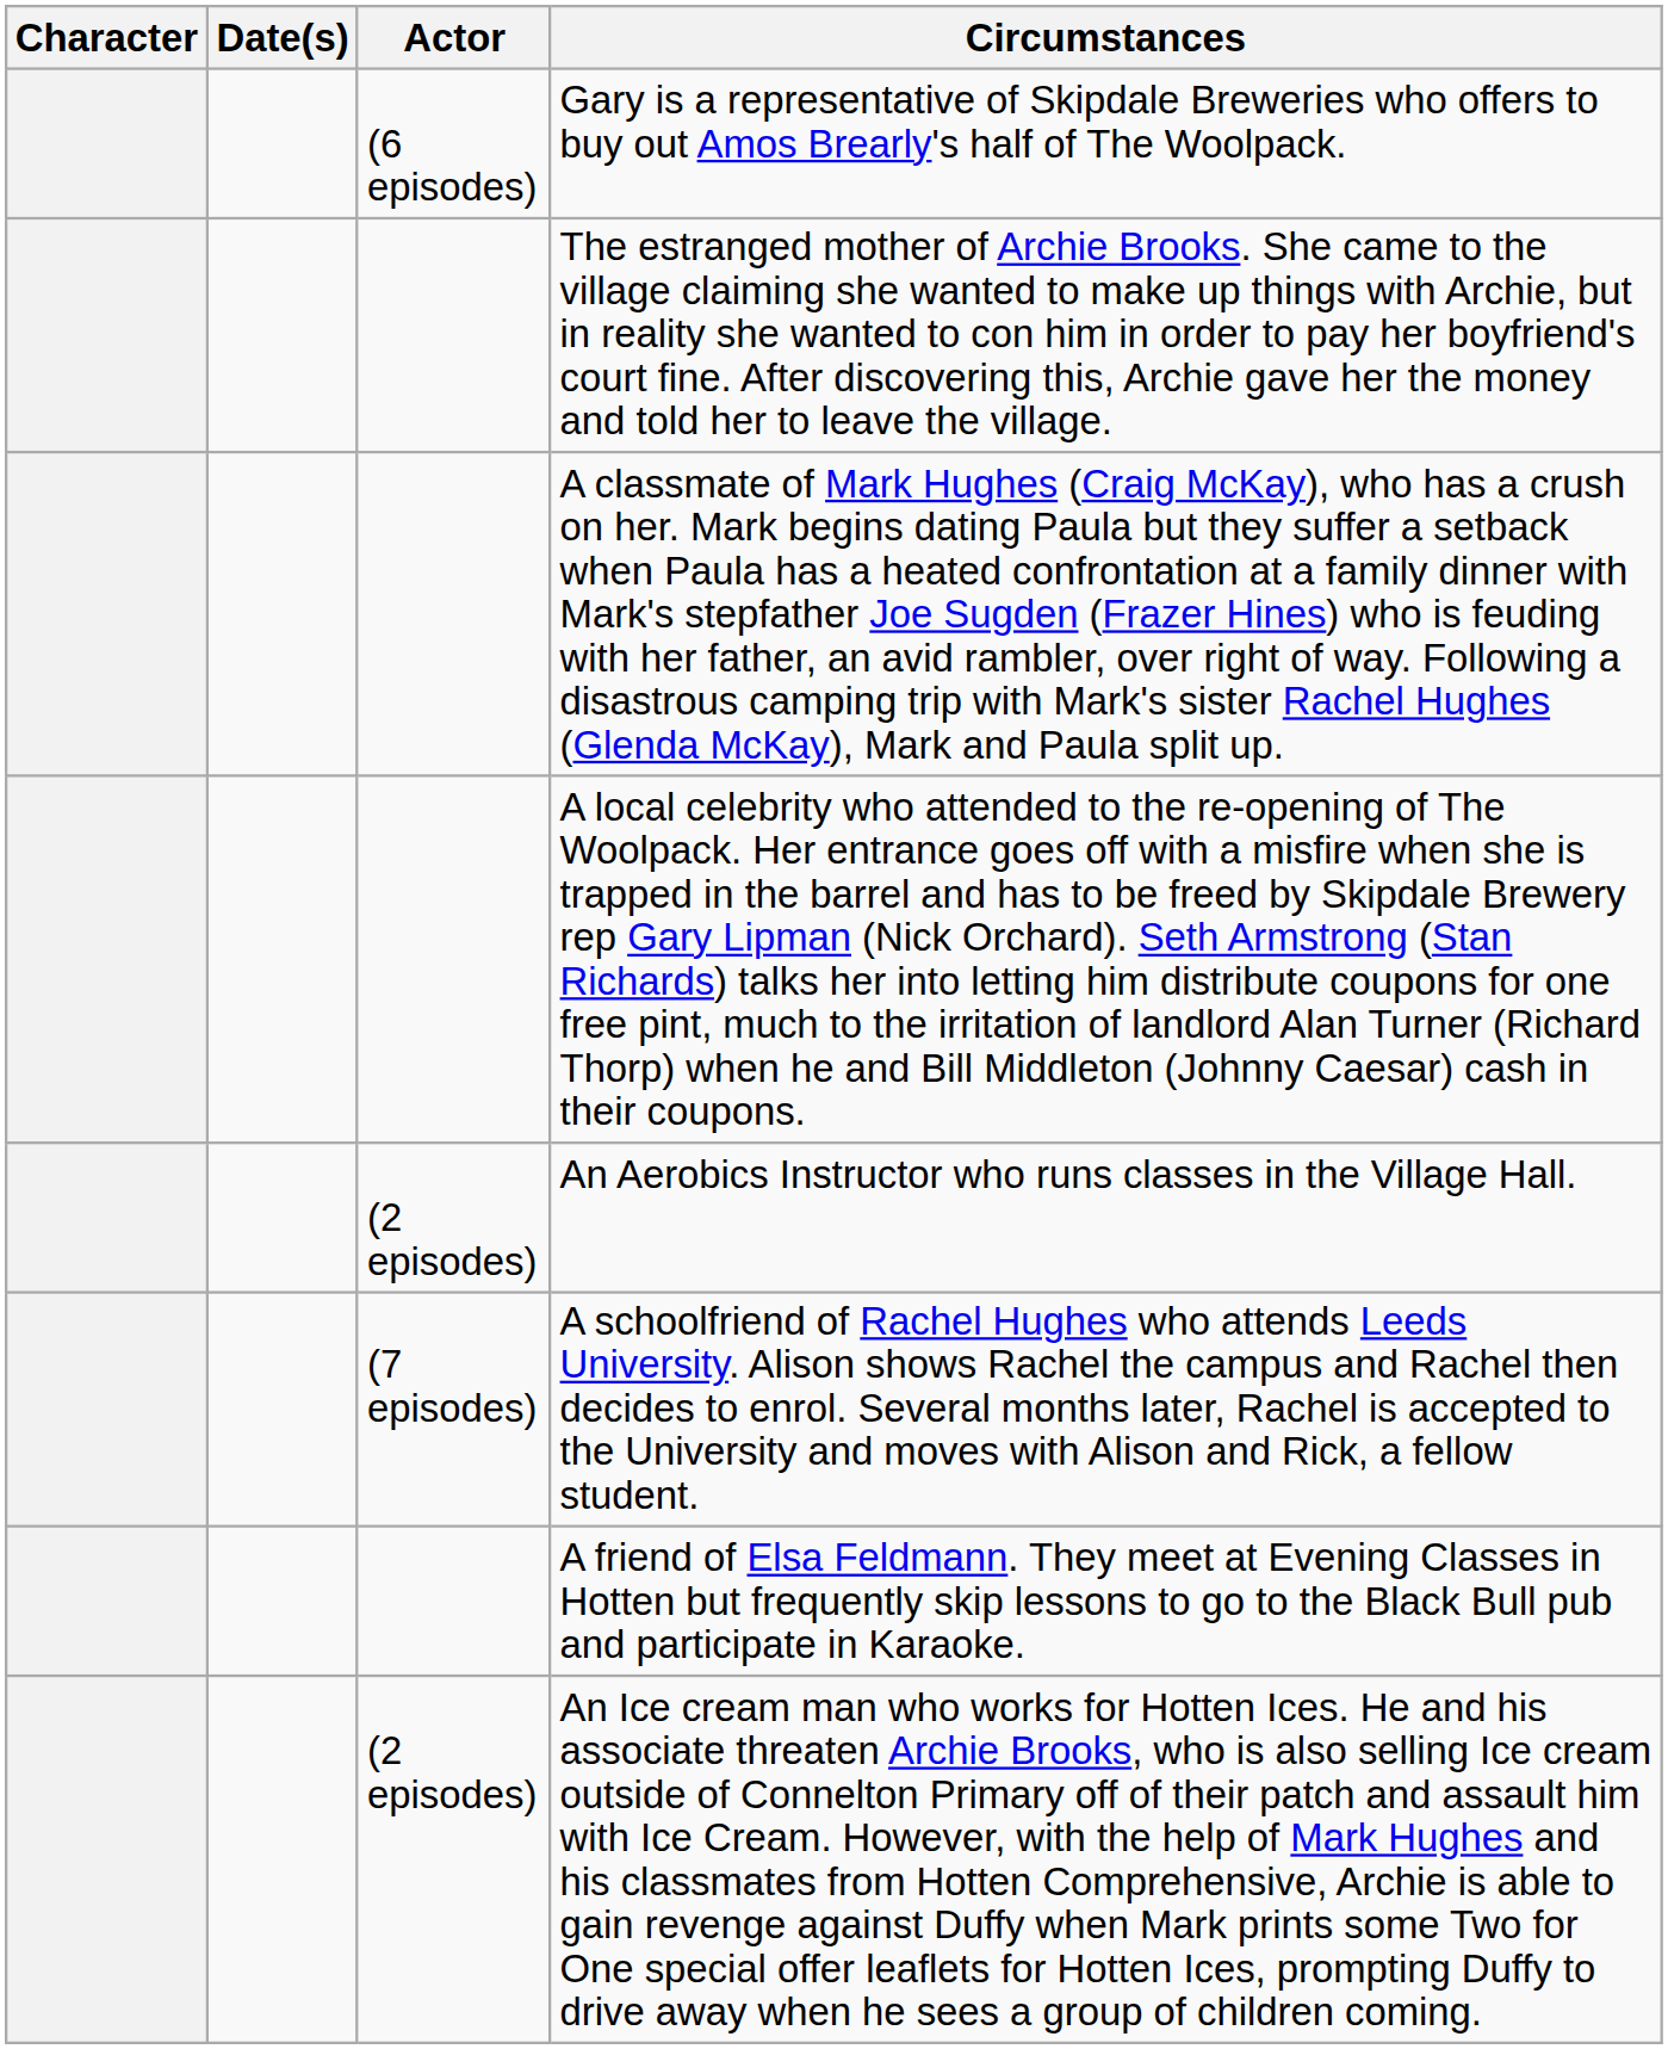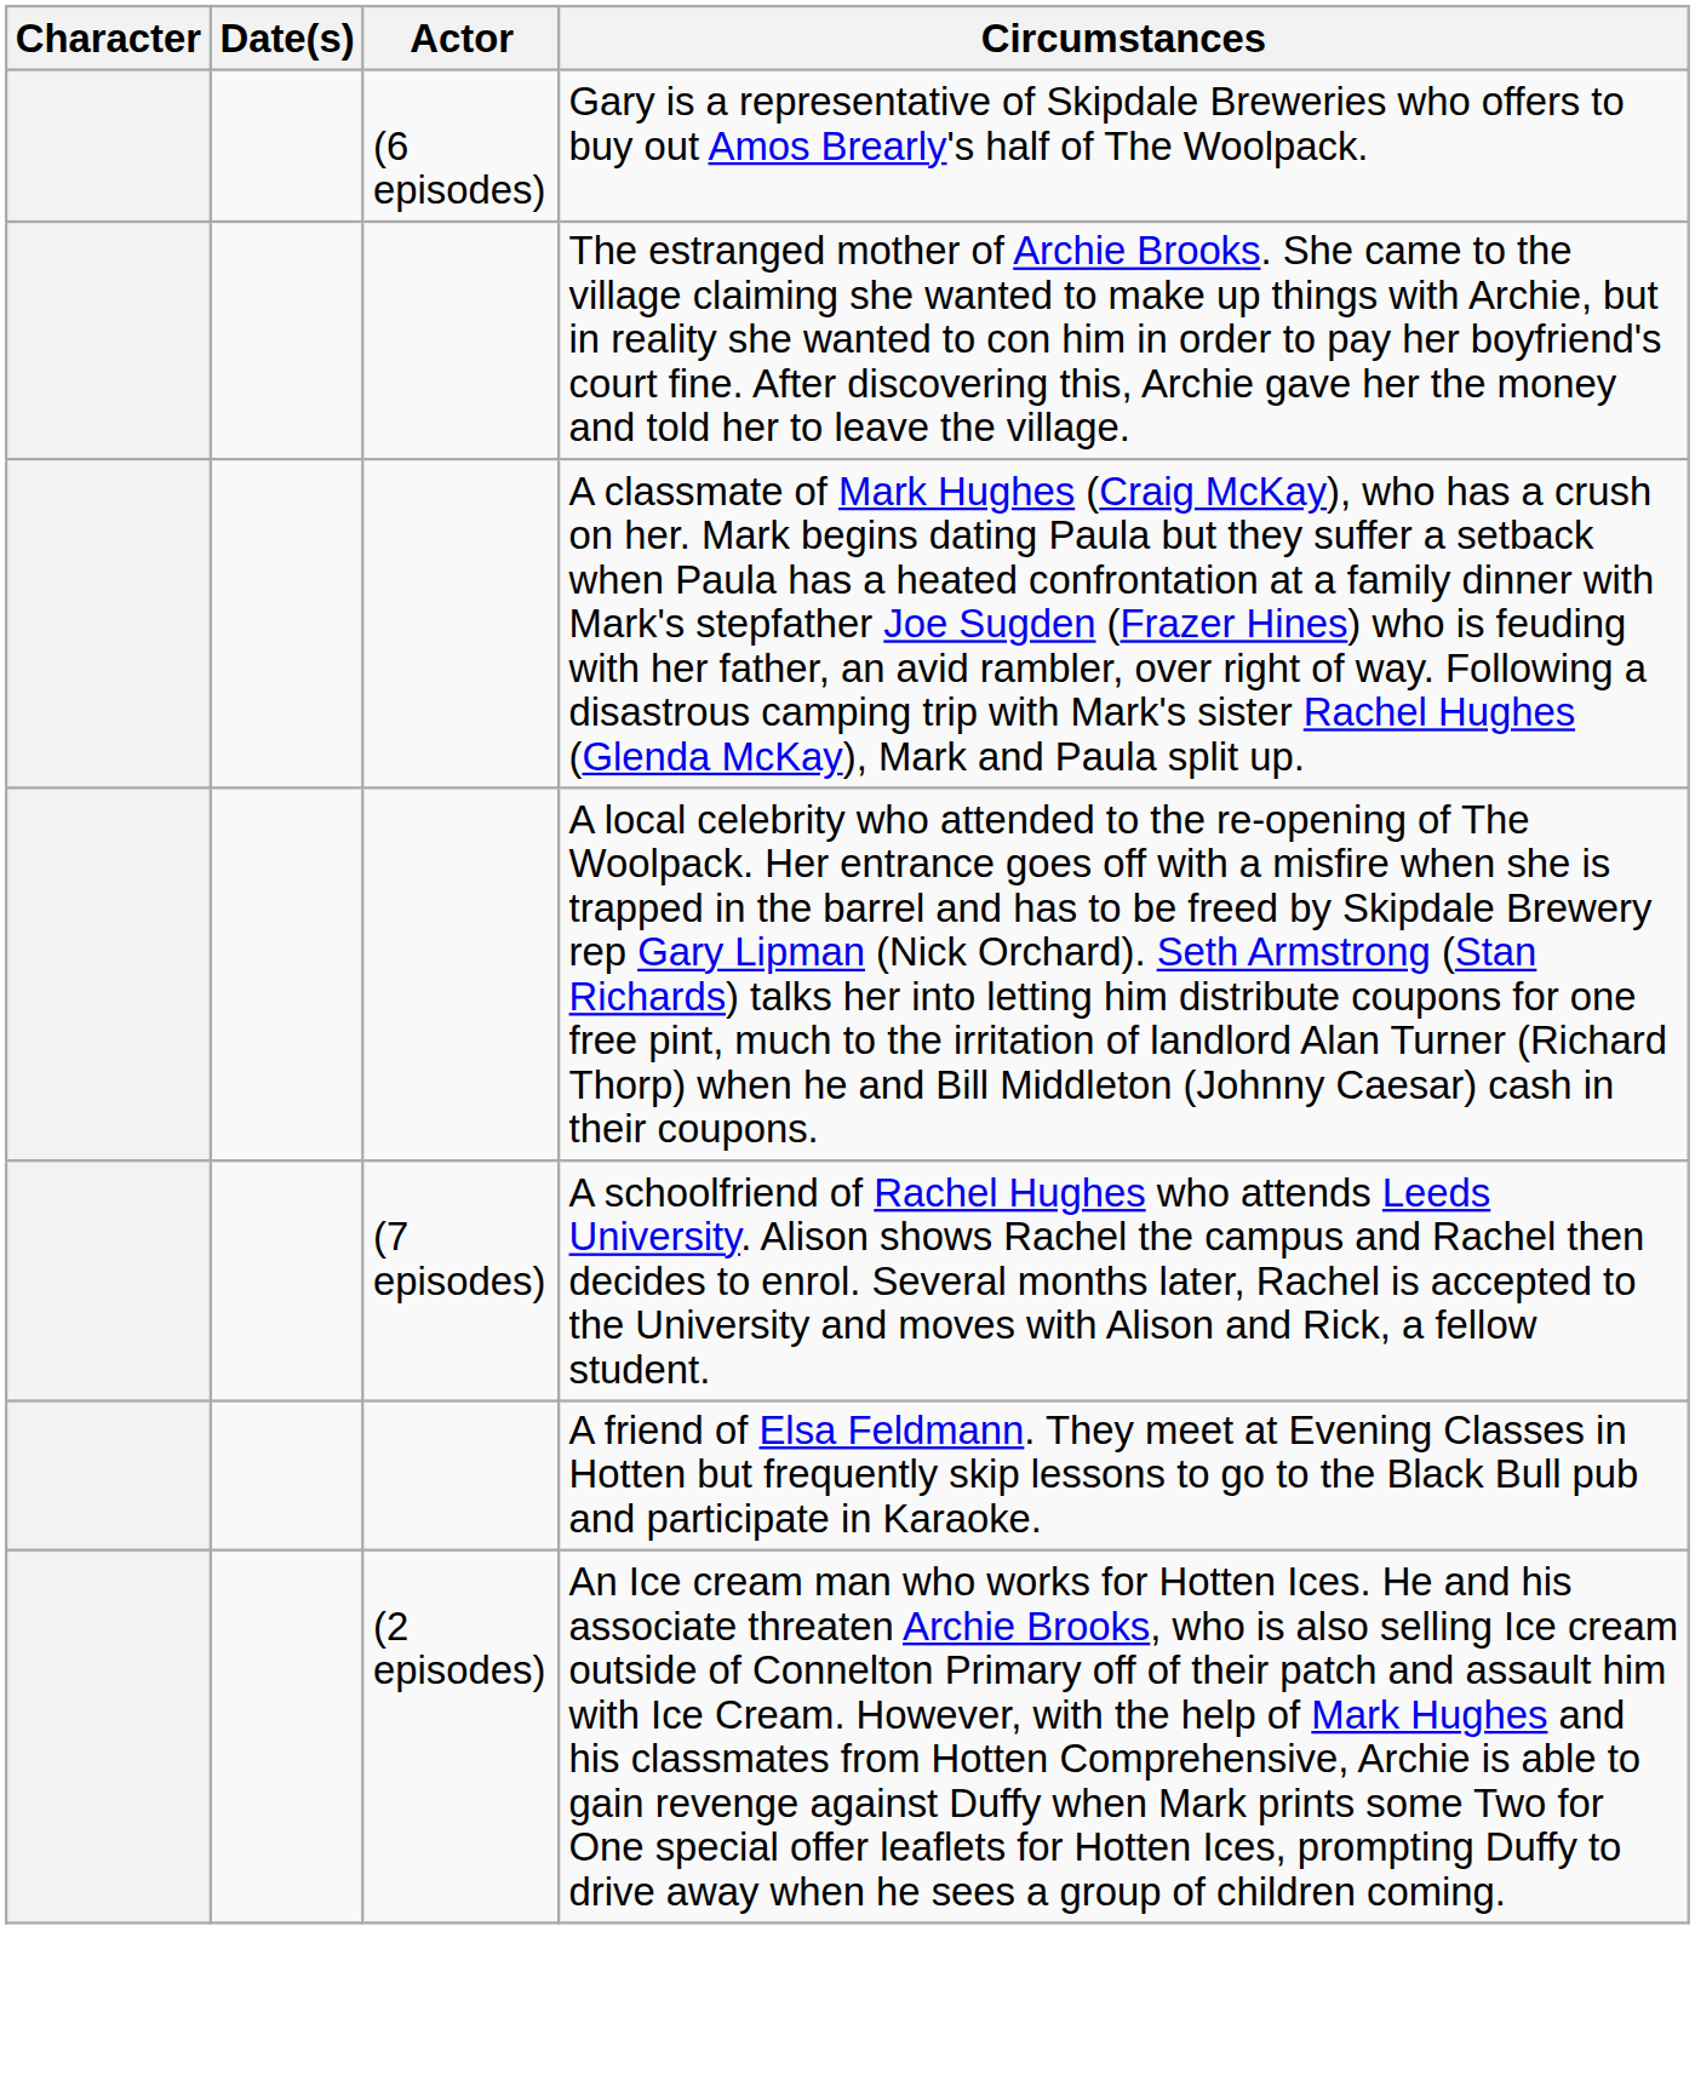 <table class="wikitable plainrowheaders" style="font-size:90%">
 <tr>
 <th scope="col">Character</th>
 <th scope="col">Date(s)</th>
 <th scope="col">Actor</th>
 <th scope="col">Circumstances</th>
 </tr>
 <tr valign="top">
 <th scope="row"></th>
 <td></td>
 <td><br>(6 episodes)</td>
 <td>Gary is a representative of Skipdale Breweries who offers to buy out <a href='#'>Amos Brearly</a>'s half of The Woolpack.</td>
 </tr>
 <tr valign="top">
 <th scope="row"></th>
 <td></td>
 <td></td>
 <td>The estranged mother of <a href='#'>Archie Brooks</a>. She came to the village claiming she wanted to make up things with Archie, but in reality she wanted to con him in order to pay her boyfriend's court fine. After discovering this, Archie gave her the money and told her to leave the village.</td>
 </tr>
 <tr valign="top">
 <th scope="row"></th>
 <td></td>
 <td></td>
 <td>A classmate of <a href='#'>Mark Hughes</a> (<a href='#'>Craig McKay</a>), who has a crush on her. Mark begins dating Paula but they suffer a setback when Paula has a heated confrontation at a family dinner with Mark's stepfather <a href='#'>Joe Sugden</a> (<a href='#'>Frazer Hines</a>) who is feuding with her father, an avid rambler, over right of way. Following a disastrous camping trip with Mark's sister <a href='#'>Rachel Hughes</a> (<a href='#'>Glenda McKay</a>), Mark and Paula split up.</td>
 </tr>
 <tr valign="top">
 <th scope="row"></th>
 <td></td>
 <td></td>
 <td>A local celebrity who attended to the re-opening of The Woolpack. Her entrance goes off with a misfire when she is trapped in the barrel and has to be freed by Skipdale Brewery rep <a href='#'>Gary Lipman</a> (Nick Orchard). <a href='#'>Seth Armstrong</a> (<a href='#'>Stan Richards</a>) talks her into letting him distribute coupons for one free pint, much to the irritation of landlord Alan Turner (Richard Thorp) when he and Bill Middleton (Johnny Caesar) cash in their coupons.</td>
 </tr>
 <tr valign="top">
 <th scope="row"></th>
 <td></td>
-<td><br>(2 episodes)</td>
-<td>An Aerobics Instructor who runs classes in the Village Hall.</td>
-</tr>
-<tr valign="top">
-<th scope="row"></th>
-<td></td>
 <td><br>(7 episodes)</td>
 <td>A schoolfriend of <a href='#'>Rachel Hughes</a> who attends <a href='#'>Leeds University</a>. Alison shows Rachel the campus and Rachel then decides to enrol. Several months later, Rachel is accepted to the University and moves with Alison and Rick, a fellow student.</td>
 </tr>
 <tr valign="top">
 <th scope="row"></th>
 <td></td>
 <td></td>
 <td>A friend of <a href='#'>Elsa Feldmann</a>. They meet at Evening Classes in Hotten but frequently skip lessons to go to the Black Bull pub and participate in Karaoke.</td>
 </tr>
 <tr valign="top">
 <th scope="row"></th>
 <td></td>
 <td><br>(2 episodes)</td>
 <td>An Ice cream man who works for Hotten Ices. He and his associate threaten <a href='#'>Archie Brooks</a>, who is also selling Ice cream outside of Connelton Primary off of their patch and assault him with Ice Cream. However, with the help of <a href='#'>Mark Hughes</a> and his classmates from Hotten Comprehensive, Archie is able to gain revenge against Duffy when Mark prints some Two for One special offer leaflets for Hotten Ices, prompting Duffy to drive away when he sees a group of children coming.</td>
 </tr>
 </table>
